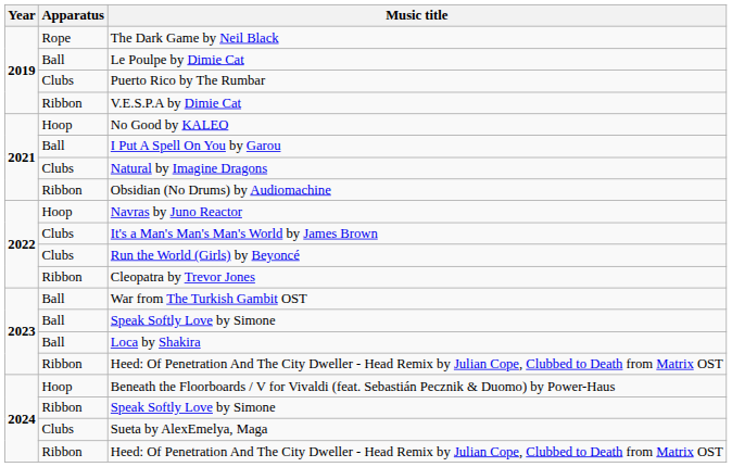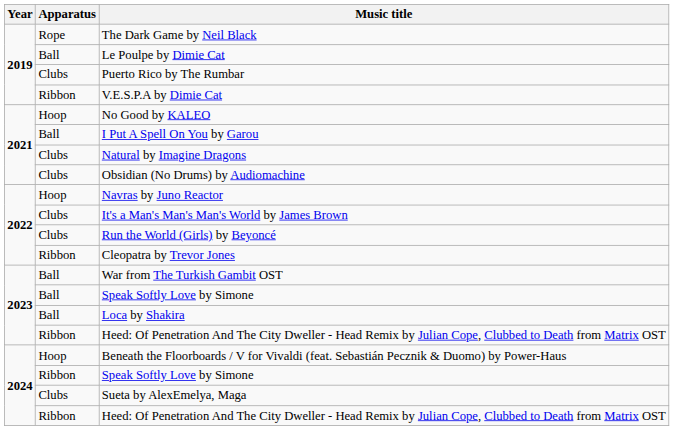 <table class="wikitable">
 <tr>
 <th>Year</th>
 <th>Apparatus</th>
 <th>Music title</th>
 </tr>
 <tr>
 <td rowspan="4"><strong>2019</strong></td>
 <td>Rope</td>
 <td>The Dark Game by <a href='#'>Neil Black</a></td>
 </tr>
 <tr>
 <td>Ball</td>
 <td>Le Poulpe by <a href='#'>Dimie Cat</a></td>
 </tr>
 <tr>
 <td>Clubs</td>
 <td>Puerto Rico by The Rumbar</td>
 </tr>
 <tr>
 <td>Ribbon</td>
 <td>V.E.S.P.A by <a href='#'>Dimie Cat</a></td>
 </tr>
 <tr>
 <td rowspan="4"><strong>2021</strong></td>
 <td>Hoop</td>
 <td>No Good by <a href='#'>KALEO</a></td>
 </tr>
 <tr>
 <td>Ball</td>
 <td><a href='#'>I Put A Spell On You</a> by <a href='#'>Garou</a></td>
 </tr>
 <tr>
 <td>Clubs</td>
 <td><a href='#'>Natural</a> by <a href='#'>Imagine Dragons</a></td>
 </tr>
 <tr>
-<td>Ribbon</td>
+<td>Clubs</td>
 <td>Obsidian (No Drums) by <a href='#'>Audiomachine</a></td>
 </tr>
 <tr>
 <td rowspan="4"><strong>2022</strong></td>
 <td>Hoop</td>
 <td><a href='#'>Navras</a> by <a href='#'>Juno Reactor</a></td>
 </tr>
 <tr>
 <td>Clubs</td>
 <td><a href='#'>It's a Man's Man's Man's World</a> by <a href='#'>James Brown</a></td>
 </tr>
 <tr>
 <td>Clubs</td>
 <td><a href='#'>Run the World (Girls)</a> by <a href='#'>Beyoncé</a></td>
 </tr>
 <tr>
 <td>Ribbon</td>
 <td>Cleopatra by <a href='#'>Trevor Jones</a></td>
 </tr>
 <tr>
 <td rowspan="4"><strong>2023</strong></td>
 <td>Ball</td>
 <td>War from <a href='#'>The Turkish Gambit</a> OST</td>
 </tr>
 <tr>
 <td>Ball</td>
 <td><a href='#'>Speak Softly Love</a> by Simone</td>
 </tr>
 <tr>
 <td>Ball</td>
 <td><a href='#'>Loca</a> by <a href='#'>Shakira</a></td>
 </tr>
 <tr>
 <td>Ribbon</td>
 <td>Heed: Of Penetration And The City Dweller - Head Remix by <a href='#'>Julian Cope</a>, <a href='#'>Clubbed to Death</a> from <a href='#'>Matrix</a> OST</td>
 </tr>
 <tr>
 <td rowspan="4"><strong>2024</strong></td>
 <td>Hoop</td>
 <td>Beneath the Floorboards / V for Vivaldi (feat. Sebastián Pecznik & Duomo) by Power-Haus</td>
 </tr>
 <tr>
 <td>Ribbon</td>
 <td><a href='#'>Speak Softly Love</a> by Simone</td>
 </tr>
 <tr>
 <td>Clubs</td>
 <td>Sueta by AlexEmelya, Maga</td>
 </tr>
 <tr>
 <td>Ribbon</td>
 <td>Heed: Of Penetration And The City Dweller - Head Remix by <a href='#'>Julian Cope</a>, <a href='#'>Clubbed to Death</a> from <a href='#'>Matrix</a> OST</td>
 </tr>
 </table>
